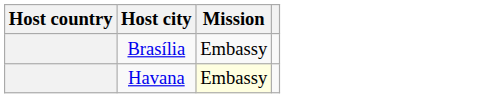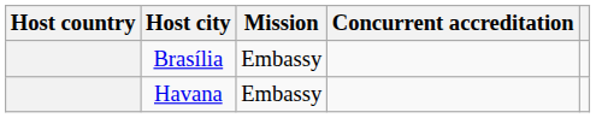 <table class="wikitable plainrowheaders" style="text-align:center;">
 <tr>
 <th scope="col">Host country</th>
 <th scope="col">Host city</th>
 <th scope="col">Mission</th>
+<th scope="col">Concurrent accreditation</th>
 <th scope="col"></th>
 </tr>
 <tr>
 <th scope="row"></th>
 <td><a href='#'>Brasília</a></td>
 <td>Embassy</td>
 <td></td>
+<td></td>
 </tr>
 <tr>
 <th scope="row"></th>
 <td><a href='#'>Havana</a></td>
-<td style="background: lightyellow;">Embassy</td>
+<td>Embassy</td>
+<td></td>
 <td></td>
 </tr>
 </table>
